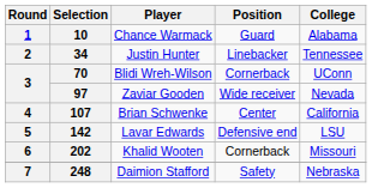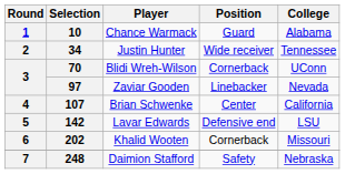 <table class="wikitable" style="font-size: 95%; text-align: center;">
 <tr>
 <th>Round</th>
 <th>Selection</th>
 <th>Player</th>
 <th>Position</th>
 <th>College</th>
 </tr>
 <tr>
 <th><a href='#'>1</a></th>
 <th>10</th>
 <td><a href='#'>Chance Warmack</a></td>
 <td><a href='#'>Guard</a></td>
 <td><a href='#'>Alabama</a></td>
 </tr>
 <tr>
 <th>2</th>
 <th>34</th>
 <td><a href='#'>Justin Hunter</a></td>
-<td><a href='#'>Linebacker</a></td>
+<td><a href='#'>Wide receiver</a></td>
 <td><a href='#'>Tennessee</a></td>
 </tr>
 <tr>
 <th rowspan="2">3</th>
 <th>70</th>
 <td><a href='#'>Blidi Wreh-Wilson</a></td>
 <td><a href='#'>Cornerback</a></td>
 <td><a href='#'>UConn</a></td>
 </tr>
 <tr>
 <th>97</th>
 <td><a href='#'>Zaviar Gooden</a></td>
-<td><a href='#'>Wide receiver</a></td>
+<td><a href='#'>Linebacker</a></td>
 <td><a href='#'>Nevada</a></td>
 </tr>
 <tr>
 <th>4</th>
 <th>107</th>
 <td><a href='#'>Brian Schwenke</a></td>
 <td><a href='#'>Center</a></td>
 <td><a href='#'>California</a></td>
 </tr>
 <tr>
 <th>5</th>
 <th>142</th>
 <td><a href='#'>Lavar Edwards</a></td>
 <td><a href='#'>Defensive end</a></td>
 <td><a href='#'>LSU</a></td>
 </tr>
 <tr>
 <th>6</th>
 <th>202</th>
 <td><a href='#'>Khalid Wooten</a></td>
 <td>Cornerback</td>
 <td><a href='#'>Missouri</a></td>
 </tr>
 <tr>
 </tr>
 <tr>
 <th>7</th>
 <th>248</th>
 <td><a href='#'>Daimion Stafford</a></td>
 <td><a href='#'>Safety</a></td>
 <td><a href='#'>Nebraska</a></td>
 </tr>
 </table>
